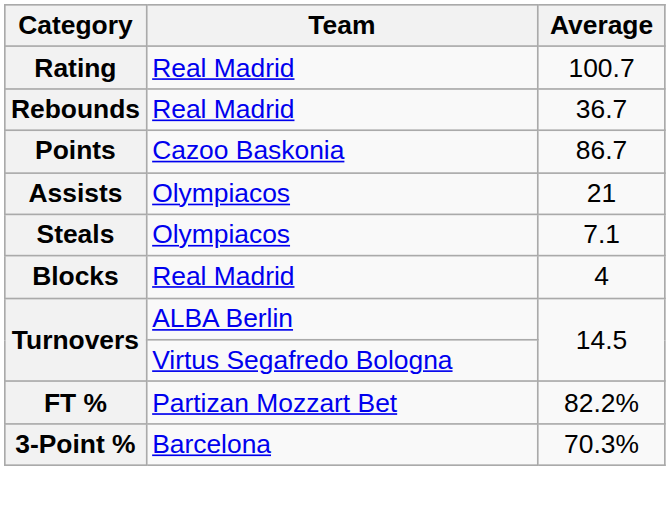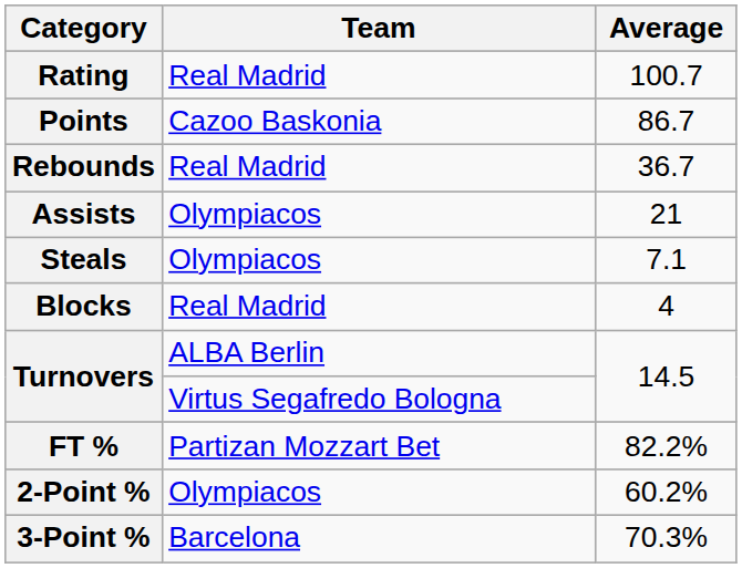 <table class="wikitable">
 <tr>
 <th>Category</th>
 <th width=230>Team</th>
 <th width=70>Average</th>
 </tr>
 <tr>
 <th>Rating</th>
 <td> <a href='#'>Real Madrid</a></td>
 <td style="text-align: center;">100.7</td>
 </tr>
 <tr>
+<th>Points</th>
+<td> <a href='#'>Cazoo Baskonia</a></td>
+<td style="text-align: center;">86.7</td>
+</tr>
+<tr>
 <th>Rebounds</th>
 <td> <a href='#'>Real Madrid</a></td>
 <td style="text-align: center;">36.7</td>
-</tr>
-<tr>
-<th>Points</th>
-<td> <a href='#'>Cazoo Baskonia</a></td>
-<td style="text-align: center;">86.7</td>
 </tr>
 <tr>
 <th>Assists</th>
 <td> <a href='#'>Olympiacos</a></td>
 <td style="text-align: center;">21</td>
 </tr>
 <tr>
 <th>Steals</th>
 <td> <a href='#'>Olympiacos</a></td>
 <td style="text-align: center;">7.1</td>
 </tr>
 <tr>
 <th>Blocks</th>
 <td> <a href='#'>Real Madrid</a></td>
 <td style="text-align: center;">4</td>
 </tr>
 <tr>
 <th rowspan=2>Turnovers</th>
 <td> <a href='#'>ALBA Berlin</a></td>
 <td style="text-align: center;"; rowspan=2>14.5</td>
 </tr>
 <tr>
 <td> <a href='#'>Virtus Segafredo Bologna</a></td>
 </tr>
 <tr>
 <th>FT %</th>
 <td> <a href='#'>Partizan Mozzart Bet</a></td>
 <td style="text-align: center;">82.2%</td>
 </tr>
 <tr>
+<th>2-Point %</th>
+<td> <a href='#'>Olympiacos</a></td>
+<td style="text-align: center;">60.2%</td>
+</tr>
+<tr>
 <th>3-Point %</th>
 <td> <a href='#'>Barcelona</a></td>
 <td style="text-align: center;">70.3%</td>
 </tr>
 </table>
